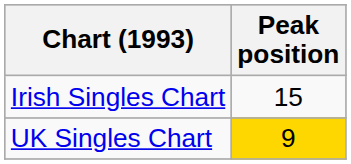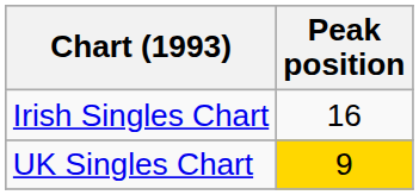 <table class="wikitable">
 <tr>
 <th>Chart (1993)</th>
 <th>Peak<br>position</th>
 </tr>
 <tr>
 <td align="left"><a href='#'>Irish Singles Chart</a></td>
-<td style="text-align:center;">15</td>
+<td style="text-align:center;">16</td>
 </tr>
 <tr>
 <td align="left"><a href='#'>UK Singles Chart</a></td>
 <td style="background: gold; text-align:center;">9</td>
 </tr>
 </table>
